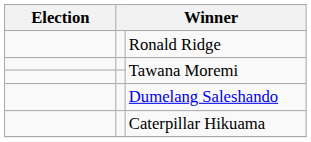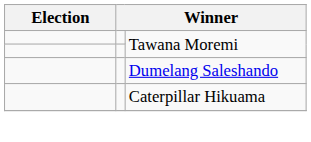 <table class=wikitable>
 <tr>
 <th width=100>Election</th>
 <th width=175 colspan=2>Winner</th>
-</tr>
-<tr>
-<td></td>
-<td bgcolor=></td>
-<td>Ronald Ridge</td>
 </tr>
 <tr>
 <td></td>
 <td bgcolor=></td>
 <td rowspan=2>Tawana Moremi</td>
 </tr>
 <tr>
 <td></td>
 <td bgcolor=></td>
 </tr>
 <tr>
 <td></td>
 <td bgcolor=></td>
 <td><a href='#'>Dumelang Saleshando</a></td>
 </tr>
 <tr>
 <td></td>
 <td bgcolor=></td>
 <td>Caterpillar Hikuama</td>
 </tr>
 <tr>
 </tr>
 </table>
